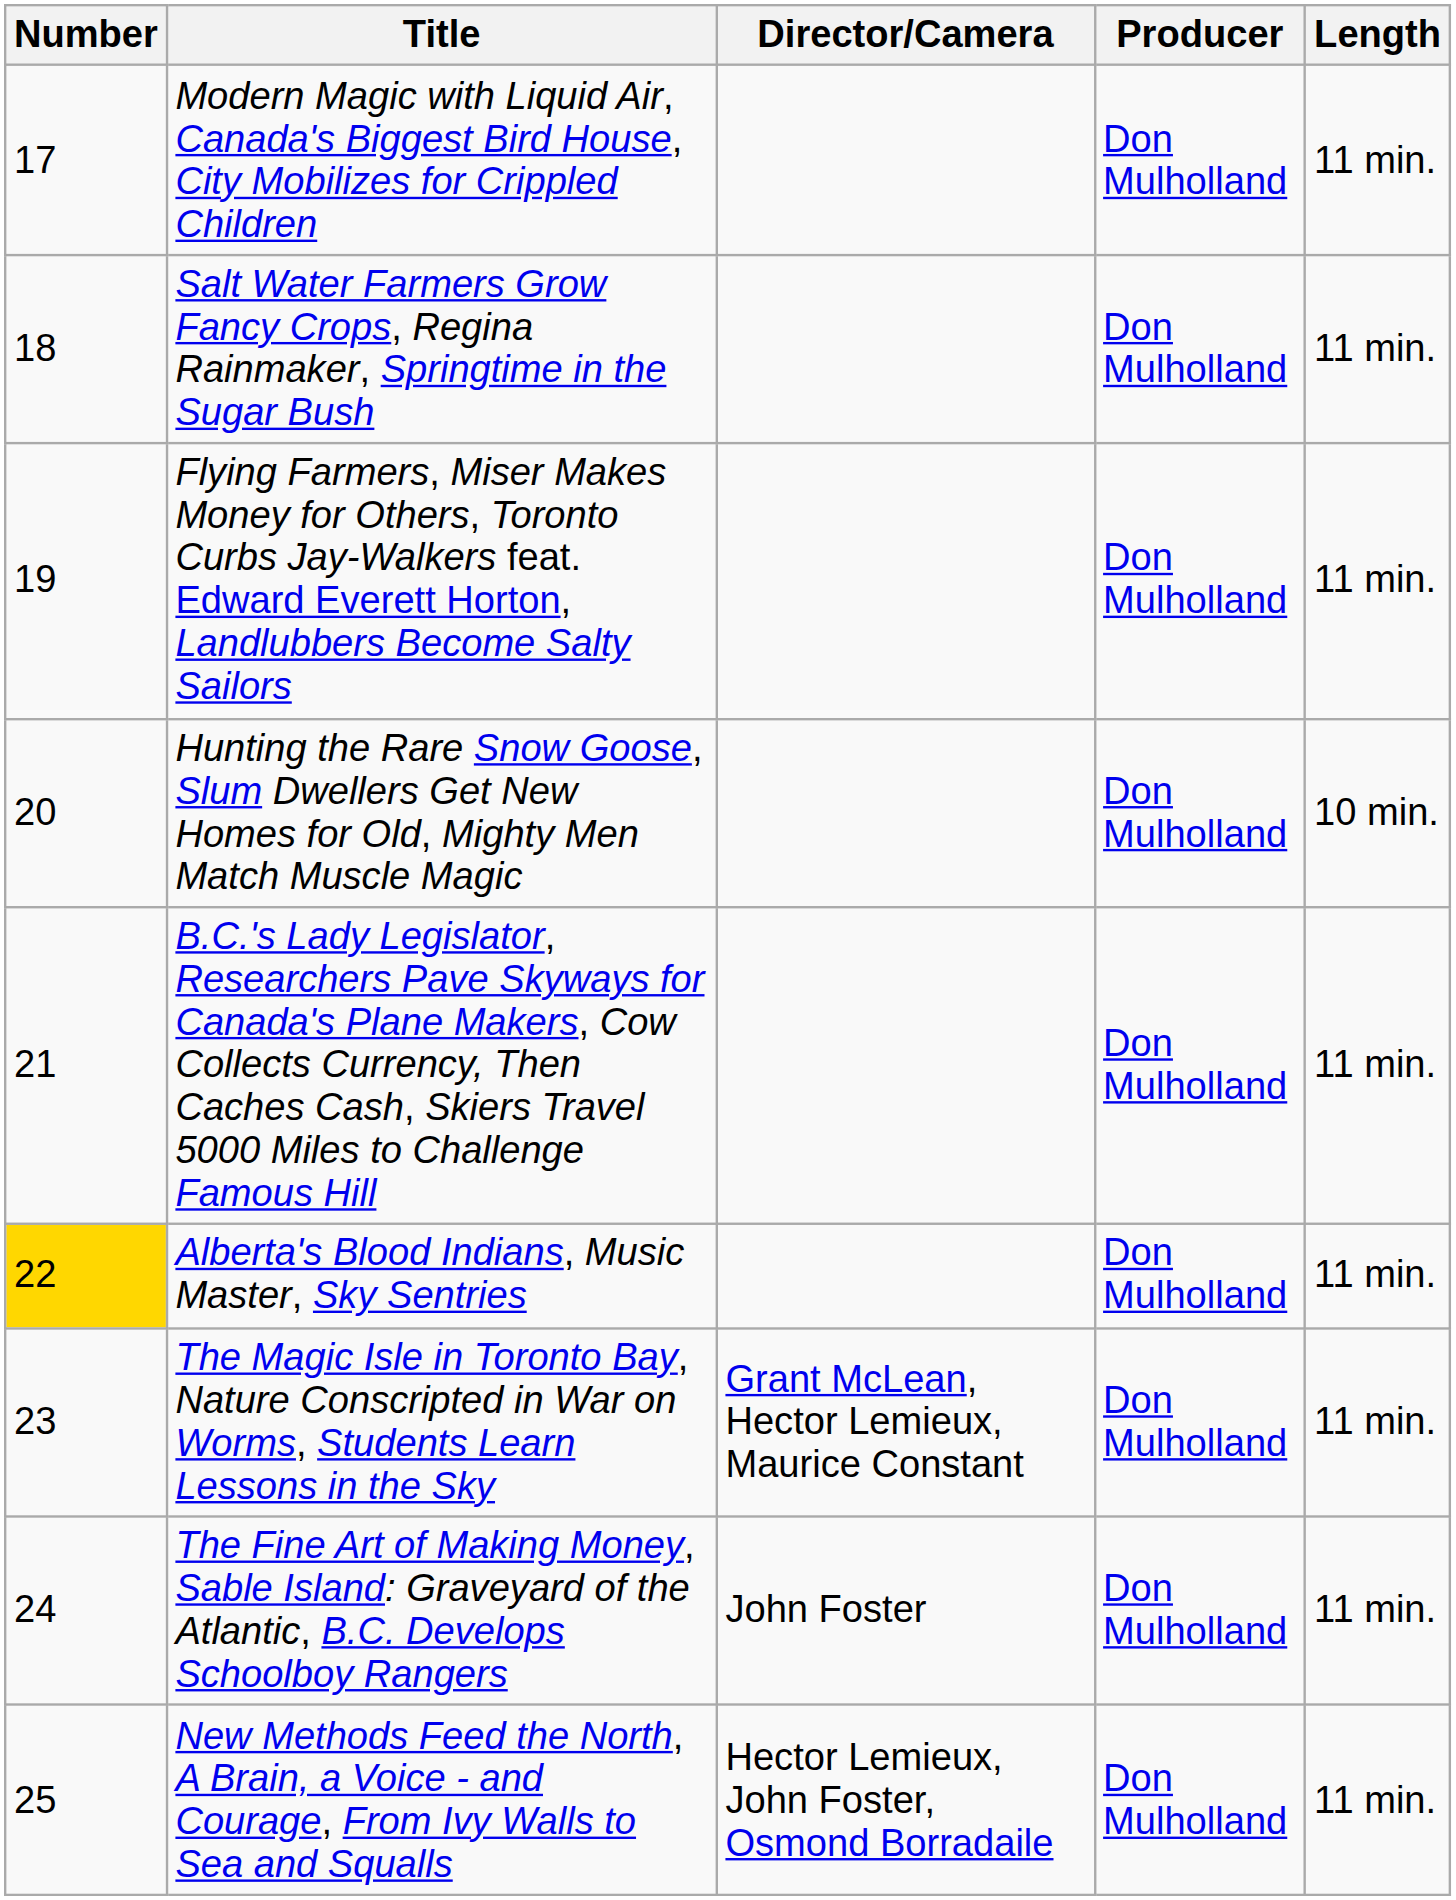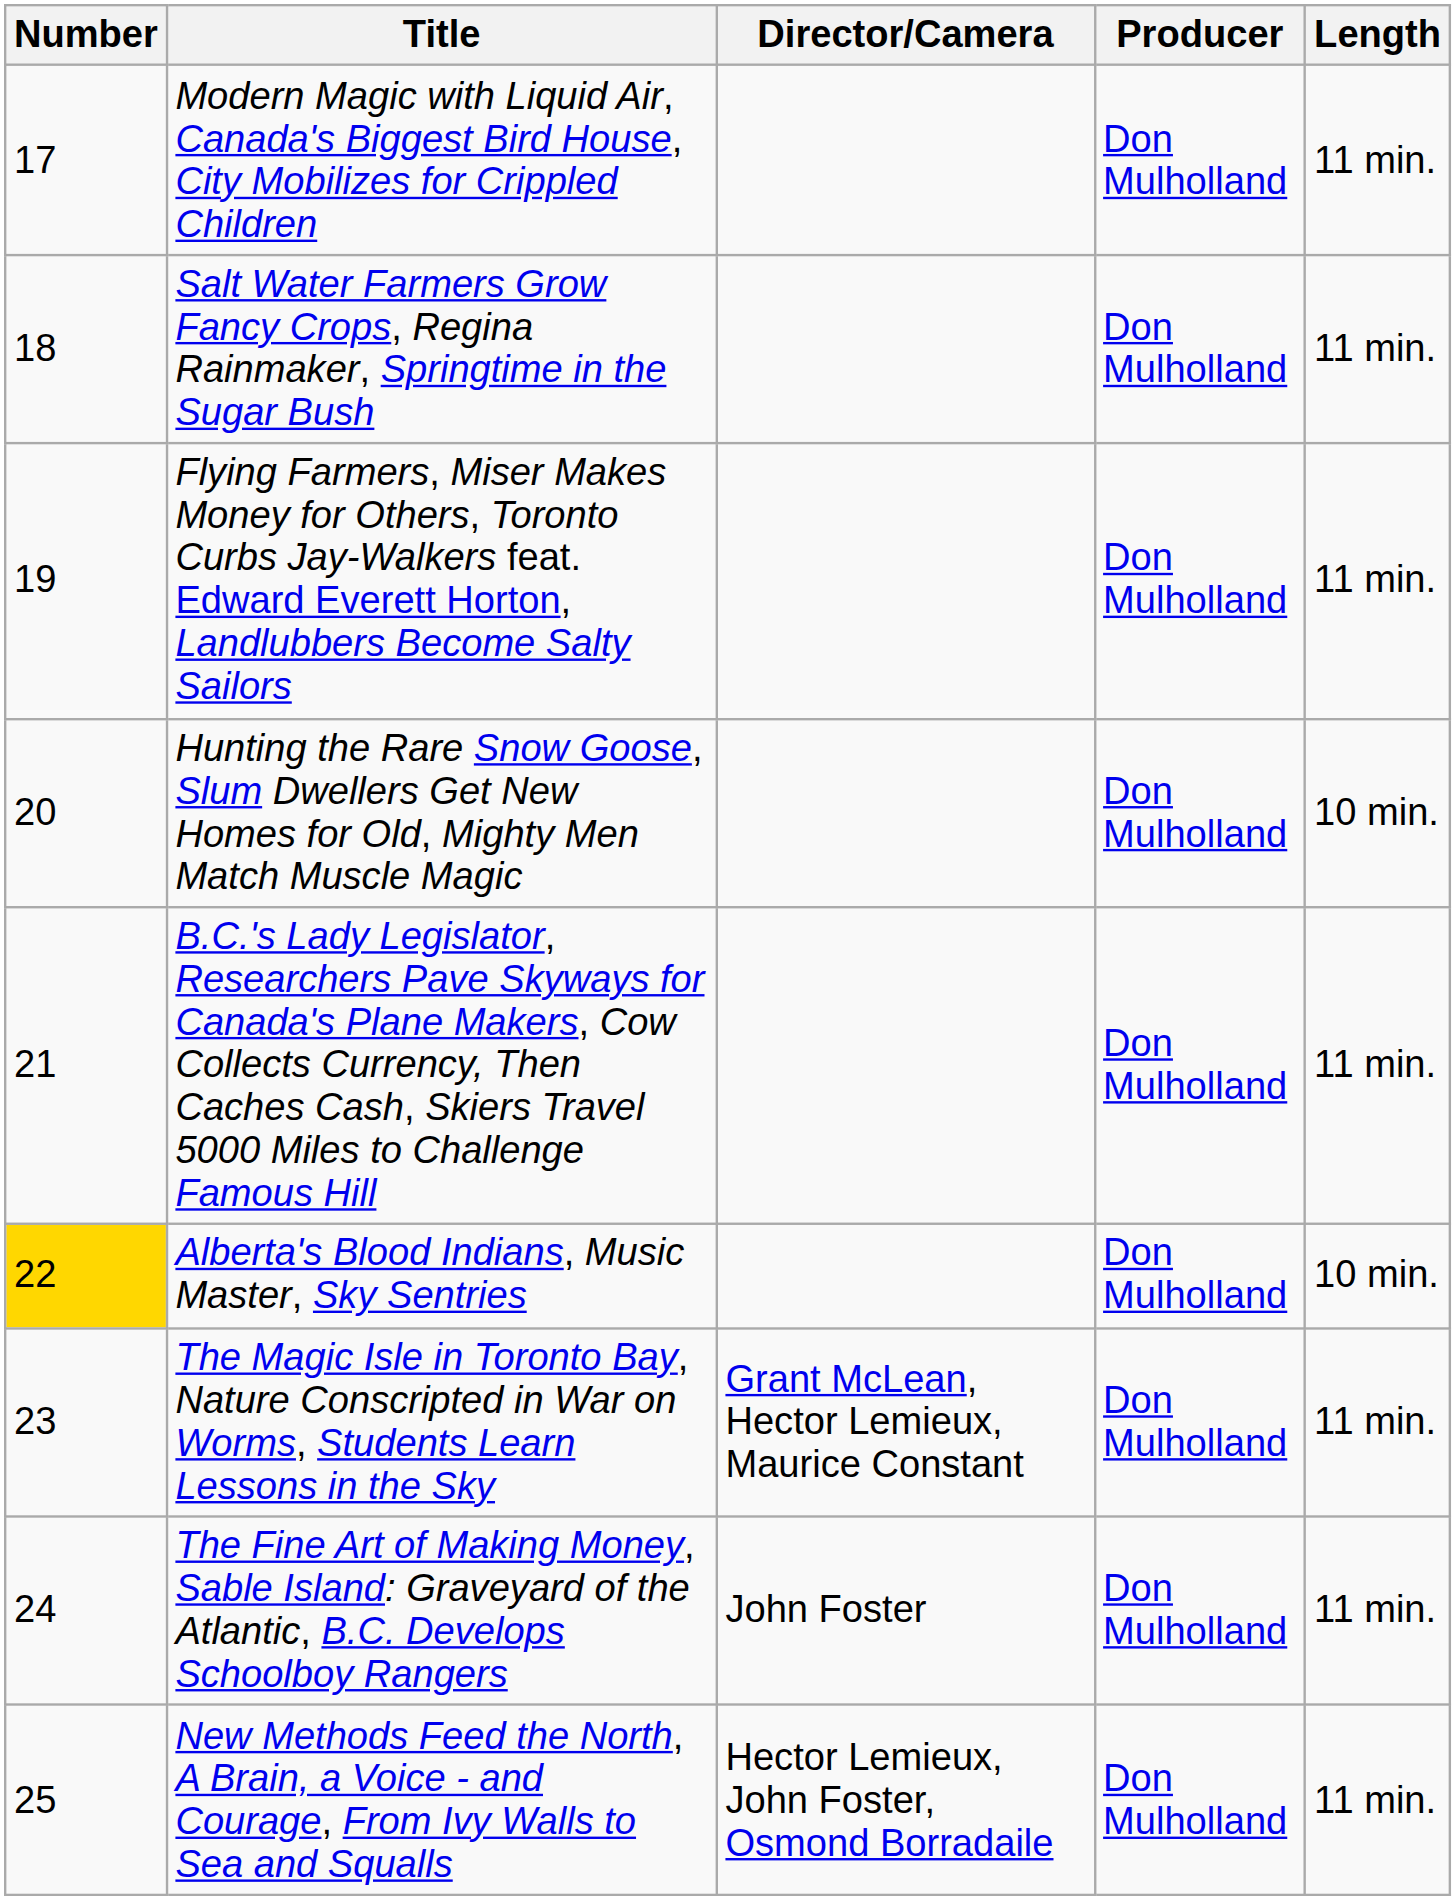 <table class=wikitable>
 <tr>
 <th>Number</th>
 <th>Title</th>
 <th>Director/Camera</th>
 <th>Producer</th>
 <th>Length</th>
 </tr>
 <tr>
 <td>17</td>
 <td><em>Modern Magic with Liquid Air</em>, <em><a href='#'>Canada's Biggest Bird House</a></em>, <em><a href='#'>City Mobilizes for Crippled Children</a></em></td>
 <td></td>
 <td><a href='#'>Don Mulholland</a></td>
 <td>11 min.</td>
 </tr>
 <tr>
 <td>18</td>
 <td><em><a href='#'>Salt Water Farmers Grow Fancy Crops</a></em>, <em>Regina Rainmaker</em>, <em><a href='#'>Springtime in the Sugar Bush</a></em></td>
 <td></td>
 <td><a href='#'>Don Mulholland</a></td>
 <td>11 min.</td>
 </tr>
 <tr>
 <td>19</td>
 <td><em>Flying Farmers</em>, <em>Miser Makes Money for Others</em>, <em>Toronto Curbs Jay-Walkers</em> feat. <a href='#'>Edward Everett Horton</a>, <em><a href='#'>Landlubbers Become Salty Sailors</a></em></td>
 <td></td>
 <td><a href='#'>Don Mulholland</a></td>
 <td>11 min.</td>
 </tr>
 <tr>
 <td>20</td>
 <td><em>Hunting the Rare <a href='#'>Snow Goose</a></em>, <em><a href='#'>Slum</a> Dwellers Get New Homes for Old</em>, <em>Mighty Men Match Muscle Magic</em></td>
 <td></td>
 <td><a href='#'>Don Mulholland</a></td>
 <td>10 min.</td>
 </tr>
 <tr>
 <td>21</td>
 <td><em><a href='#'>B.C.'s Lady Legislator</a></em>, <em><a href='#'>Researchers Pave Skyways for Canada's Plane Makers</a></em>, <em>Cow Collects Currency, Then Caches Cash</em>, <em>Skiers Travel 5000 Miles to Challenge <a href='#'>Famous Hill</a></em></td>
 <td></td>
 <td><a href='#'>Don Mulholland</a></td>
 <td>11 min.</td>
 </tr>
 <tr>
 <td style="background: gold;">22</td>
 <td><em><a href='#'>Alberta's Blood Indians</a></em>, <em>Music Master</em>, <em><a href='#'>Sky Sentries</a></em></td>
 <td></td>
 <td><a href='#'>Don Mulholland</a></td>
-<td>11 min.</td>
+<td>10 min.</td>
 </tr>
 <tr>
 <td>23</td>
 <td><em><a href='#'>The Magic Isle in Toronto Bay</a></em>, <em>Nature Conscripted in War on <a href='#'>Worms</a></em>, <em><a href='#'>Students Learn Lessons in the Sky</a></em></td>
 <td><a href='#'>Grant McLean</a>,  Hector Lemieux, Maurice Constant</td>
 <td><a href='#'>Don Mulholland</a></td>
 <td>11 min.</td>
 </tr>
 <tr>
 <td>24</td>
 <td><em><a href='#'>The Fine Art of Making Money</a></em>, <em><a href='#'>Sable Island</a>: Graveyard of the Atlantic</em>, <em><a href='#'>B.C. Develops Schoolboy Rangers</a></em></td>
 <td>John Foster</td>
 <td><a href='#'>Don Mulholland</a></td>
 <td>11 min.</td>
 </tr>
 <tr>
 <td>25</td>
 <td><em><a href='#'>New Methods Feed the North</a></em>, <em><a href='#'>A Brain, a Voice - and Courage</a></em>, <em><a href='#'>From Ivy Walls to Sea and Squalls</a></em></td>
 <td>Hector Lemieux, John Foster, <a href='#'>Osmond Borradaile</a></td>
 <td><a href='#'>Don Mulholland</a></td>
 <td>11 min.</td>
 </tr>
 </table>
